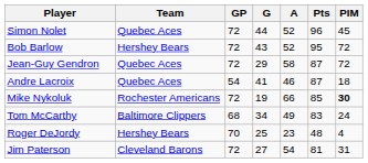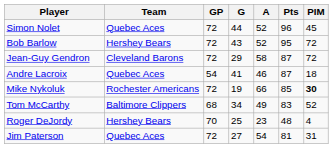 <table class="wikitable">
 <tr>
 <th bgcolor="#DDDDFF" width="30%">Player</th>
 <th bgcolor="#DDDDFF" width="30%">Team</th>
 <th bgcolor="#DDDDFF" width="7.5%">GP</th>
 <th bgcolor="#DDDDFF" width="7.5%">G</th>
 <th bgcolor="#DDDDFF" width="7.5%">A</th>
 <th bgcolor="#DDDDFF" width="7.5%">Pts</th>
 <th bgcolor="#DDDDFF" width="7.5%">PIM</th>
 </tr>
 <tr>
 <td><a href='#'>Simon Nolet</a></td>
 <td><a href='#'>Quebec Aces</a></td>
 <td>72</td>
 <td>44</td>
 <td>52</td>
 <td>96</td>
 <td>45</td>
 </tr>
 <tr>
 <td><a href='#'>Bob Barlow</a></td>
 <td><a href='#'>Hershey Bears</a></td>
 <td>72</td>
 <td>43</td>
 <td>52</td>
 <td>95</td>
 <td>72</td>
 </tr>
 <tr>
 <td><a href='#'>Jean-Guy Gendron</a></td>
-<td><a href='#'>Quebec Aces</a></td>
+<td><a href='#'>Cleveland Barons</a></td>
 <td>72</td>
 <td>29</td>
 <td>58</td>
 <td>87</td>
 <td>72</td>
 </tr>
 <tr>
 <td><a href='#'>Andre Lacroix</a></td>
 <td><a href='#'>Quebec Aces</a></td>
 <td>54</td>
 <td>41</td>
 <td>46</td>
 <td>87</td>
 <td>18</td>
 </tr>
 <tr>
 <td><a href='#'>Mike Nykoluk</a></td>
 <td><a href='#'>Rochester Americans</a></td>
 <td>72</td>
 <td>19</td>
 <td>66</td>
 <td>85</td>
 <td><strong>30</strong></td>
 </tr>
 <tr>
 <td><a href='#'>Tom McCarthy</a></td>
 <td><a href='#'>Baltimore Clippers</a></td>
 <td>68</td>
 <td>34</td>
 <td>49</td>
 <td>83</td>
-<td>24</td>
+<td>52</td>
 </tr>
 <tr>
 <td><a href='#'>Roger DeJordy</a></td>
 <td><a href='#'>Hershey Bears</a></td>
 <td>70</td>
 <td>25</td>
 <td>23</td>
 <td>48</td>
 <td>4</td>
 </tr>
 <tr>
 <td><a href='#'>Jim Paterson</a></td>
-<td><a href='#'>Cleveland Barons</a></td>
+<td><a href='#'>Quebec Aces</a></td>
 <td>72</td>
 <td>27</td>
 <td>54</td>
 <td>81</td>
 <td>31</td>
 </tr>
 </table>
